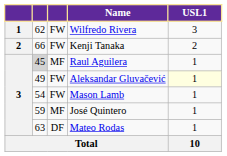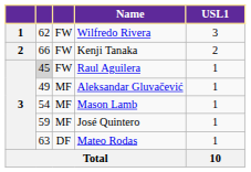 <table class="wikitable" style="text-align:center;">
 <tr>
 <th style="background:#5E299A; color:white; border:2px solid #F8E196; width:35px;"></th>
 <th style="background:#5E299A; color:white; border:2px solid #F8E196;"></th>
 <th style="background:#5E299A; color:white; border:2px solid #F8E196;"></th>
 <th style="background:#5E299A; color:white; border:2px solid #F8E196;">Name</th>
 <th style="background:#5E299A; color:white; border:2px solid #F8E196; width:75px;">USL1</th>
 </tr>
 <tr>
 <th>1</th>
 <td>62</td>
 <td>FW</td>
 <td align="left"> <a href='#'>Wilfredo Rivera</a></td>
 <td>3</td>
 </tr>
 <tr>
 <th>2</th>
 <td>66</td>
 <td>FW</td>
 <td align="left"> Kenji Tanaka</td>
 <td>2</td>
 </tr>
 <tr>
 <th rowspan=5>3</th>
 <td style="background: lightgrey;">45</td>
-<td>MF</td>
+<td>FW</td>
 <td align="left"> <a href='#'>Raul Aguilera</a></td>
 <td>1</td>
 </tr>
 <tr>
 <td>49</td>
-<td>FW</td>
+<td>MF</td>
 <td align="left"> <a href='#'>Aleksandar Gluvačević</a></td>
-<td style="background: lightyellow;">1</td>
+<td>1</td>
 </tr>
 <tr>
 <td>54</td>
-<td>FW</td>
+<td>MF</td>
 <td align="left"> <a href='#'>Mason Lamb</a></td>
 <td>1</td>
 </tr>
 <tr>
 <td>59</td>
 <td>MF</td>
 <td align="left"> José Quintero</td>
 <td>1</td>
 </tr>
 <tr>
 <td>63</td>
 <td>DF</td>
 <td align="left"> <a href='#'>Mateo Rodas</a></td>
 <td>1</td>
 </tr>
 <tr>
 <th colspan="4">Total</th>
 <th>10</th>
 </tr>
 </table>
